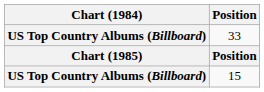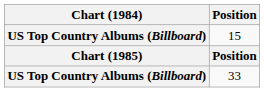 <table class="wikitable plainrowheaders" style="text-align:center">
 <tr>
 <th scope="col">Chart (1984)</th>
 <th scope="col">Position</th>
 </tr>
 <tr>
 <th scope="row">US Top Country Albums (<em>Billboard</em>)</th>
-<td>33</td>
+<td>15</td>
 </tr>
 <tr>
 <th scope="col">Chart (1985)</th>
 <th scope="col">Position</th>
 </tr>
 <tr>
 <th scope="row">US Top Country Albums (<em>Billboard</em>)</th>
-<td>15</td>
+<td>33</td>
 </tr>
 </table>
